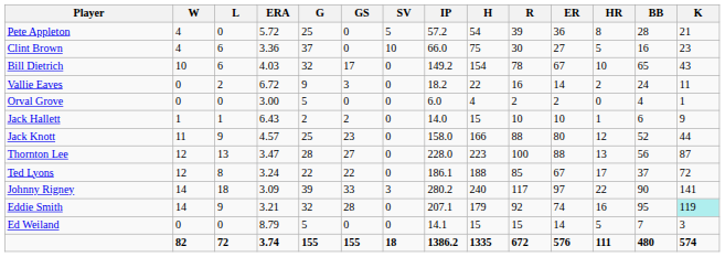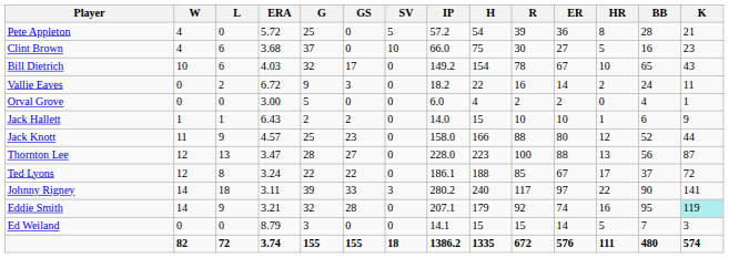 <table class="wikitable sortable">
 <tr>
 <th width="20%">Player</th>
 <th width="5%">W</th>
 <th width="5%">L</th>
 <th width="5%">ERA</th>
 <th width="5%">G</th>
 <th width="5%">GS</th>
 <th width="5%">SV</th>
 <th width="5%">IP</th>
 <th width="5%">H</th>
 <th width="5%">R</th>
 <th width="5%">ER</th>
 <th width="5%">HR</th>
 <th width="5%">BB</th>
 <th width="5%">K</th>
 </tr>
 <tr>
 <td><a href='#'>Pete Appleton</a></td>
 <td>4</td>
 <td>0</td>
 <td>5.72</td>
 <td>25</td>
 <td>0</td>
 <td>5</td>
 <td>57.2</td>
 <td>54</td>
 <td>39</td>
 <td>36</td>
 <td>8</td>
 <td>28</td>
 <td>21</td>
 </tr>
 <tr>
 <td><a href='#'>Clint Brown</a></td>
 <td>4</td>
 <td>6</td>
-<td>3.36</td>
+<td>3.68</td>
 <td>37</td>
 <td>0</td>
 <td>10</td>
 <td>66.0</td>
 <td>75</td>
 <td>30</td>
 <td>27</td>
 <td>5</td>
 <td>16</td>
 <td>23</td>
 </tr>
 <tr>
 <td><a href='#'>Bill Dietrich</a></td>
 <td>10</td>
 <td>6</td>
 <td>4.03</td>
 <td>32</td>
 <td>17</td>
 <td>0</td>
 <td>149.2</td>
 <td>154</td>
 <td>78</td>
 <td>67</td>
 <td>10</td>
 <td>65</td>
 <td>43</td>
 </tr>
 <tr>
 <td><a href='#'>Vallie Eaves</a></td>
 <td>0</td>
 <td>2</td>
 <td>6.72</td>
 <td>9</td>
 <td>3</td>
 <td>0</td>
 <td>18.2</td>
 <td>22</td>
 <td>16</td>
 <td>14</td>
 <td>2</td>
 <td>24</td>
 <td>11</td>
 </tr>
 <tr>
 <td><a href='#'>Orval Grove</a></td>
 <td>0</td>
 <td>0</td>
 <td>3.00</td>
 <td>5</td>
 <td>0</td>
 <td>0</td>
 <td>6.0</td>
 <td>4</td>
 <td>2</td>
 <td>2</td>
 <td>0</td>
 <td>4</td>
 <td>1</td>
 </tr>
 <tr>
 <td><a href='#'>Jack Hallett</a></td>
 <td>1</td>
 <td>1</td>
 <td>6.43</td>
 <td>2</td>
 <td>2</td>
 <td>0</td>
 <td>14.0</td>
 <td>15</td>
 <td>10</td>
 <td>10</td>
 <td>1</td>
 <td>6</td>
 <td>9</td>
 </tr>
 <tr>
 <td><a href='#'>Jack Knott</a></td>
 <td>11</td>
 <td>9</td>
 <td>4.57</td>
 <td>25</td>
 <td>23</td>
 <td>0</td>
 <td>158.0</td>
 <td>166</td>
 <td>88</td>
 <td>80</td>
 <td>12</td>
 <td>52</td>
 <td>44</td>
 </tr>
 <tr>
 <td><a href='#'>Thornton Lee</a></td>
 <td>12</td>
 <td>13</td>
 <td>3.47</td>
 <td>28</td>
 <td>27</td>
 <td>0</td>
 <td>228.0</td>
 <td>223</td>
 <td>100</td>
 <td>88</td>
 <td>13</td>
 <td>56</td>
 <td>87</td>
 </tr>
 <tr>
 <td><a href='#'>Ted Lyons</a></td>
 <td>12</td>
 <td>8</td>
 <td>3.24</td>
 <td>22</td>
 <td>22</td>
 <td>0</td>
 <td>186.1</td>
 <td>188</td>
 <td>85</td>
 <td>67</td>
 <td>17</td>
 <td>37</td>
 <td>72</td>
 </tr>
 <tr>
 <td><a href='#'>Johnny Rigney</a></td>
 <td>14</td>
 <td>18</td>
-<td>3.09</td>
+<td>3.11</td>
 <td>39</td>
 <td>33</td>
 <td>3</td>
 <td>280.2</td>
 <td>240</td>
 <td>117</td>
 <td>97</td>
 <td>22</td>
 <td>90</td>
 <td>141</td>
 </tr>
 <tr>
 <td><a href='#'>Eddie Smith</a></td>
 <td>14</td>
 <td>9</td>
 <td>3.21</td>
 <td>32</td>
 <td>28</td>
 <td>0</td>
 <td>207.1</td>
 <td>179</td>
 <td>92</td>
 <td>74</td>
 <td>16</td>
 <td>95</td>
 <td style="background: paleturquoise;">119</td>
 </tr>
 <tr>
 <td><a href='#'>Ed Weiland</a></td>
 <td>0</td>
 <td>0</td>
 <td>8.79</td>
-<td>5</td>
+<td>3</td>
 <td>0</td>
 <td>0</td>
 <td>14.1</td>
 <td>15</td>
 <td>15</td>
 <td>14</td>
 <td>5</td>
 <td>7</td>
 <td>3</td>
 </tr>
 <tr class="sortbottom">
 <td></td>
 <td><strong>82</strong></td>
 <td><strong>72</strong></td>
 <td><strong>3.74</strong></td>
 <td><strong>155</strong></td>
 <td><strong>155</strong></td>
 <td><strong>18</strong></td>
 <td><strong>1386.2</strong></td>
 <td><strong>1335</strong></td>
 <td><strong>672</strong></td>
 <td><strong>576</strong></td>
 <td><strong>111</strong></td>
 <td><strong>480</strong></td>
 <td><strong>574</strong></td>
 </tr>
 </table>
